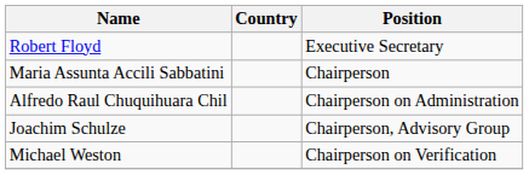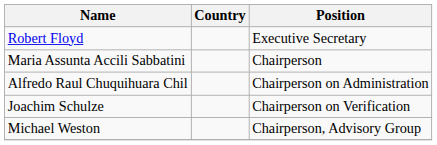 <table class="wikitable">
 <tr>
 <th>Name</th>
 <th>Country</th>
 <th>Position</th>
 </tr>
 <tr>
 <td><a href='#'>Robert Floyd</a></td>
 <td></td>
 <td>Executive Secretary</td>
 </tr>
 <tr>
 <td>Maria Assunta Accili Sabbatini</td>
 <td></td>
 <td>Chairperson</td>
 </tr>
 <tr>
 <td>Alfredo Raul Chuquihuara Chil</td>
 <td></td>
 <td>Chairperson on Administration</td>
 </tr>
 <tr>
 <td>Joachim Schulze</td>
 <td></td>
-<td>Chairperson, Advisory Group</td>
+<td>Chairperson on Verification</td>
 </tr>
 <tr>
 <td>Michael Weston</td>
 <td></td>
-<td>Chairperson on Verification</td>
+<td>Chairperson, Advisory Group</td>
 </tr>
 <tr>
 </tr>
 </table>
